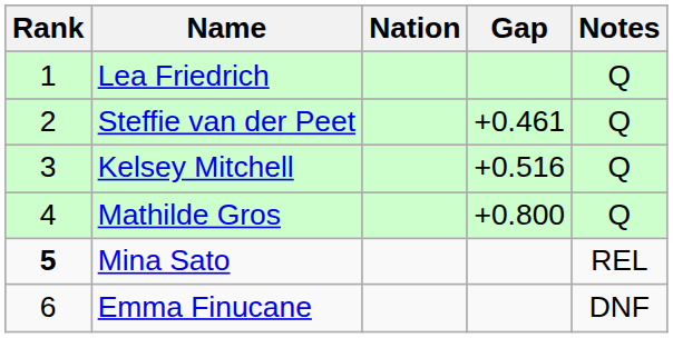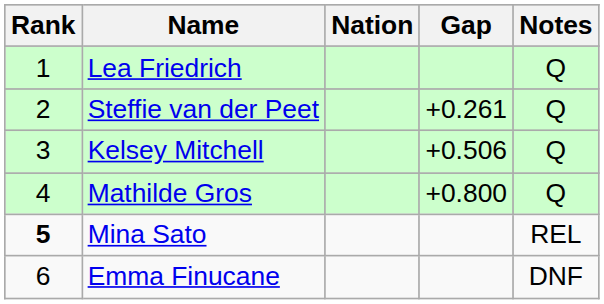 <table class="wikitable sortable" style="text-align:center">
 <tr>
 <th>Rank</th>
 <th>Name</th>
 <th>Nation</th>
 <th>Gap</th>
 <th>Notes</th>
 </tr>
 <tr bgcolor=ccffcc>
 <td>1</td>
 <td align=left><a href='#'>Lea Friedrich</a></td>
 <td align=left></td>
 <td></td>
 <td>Q</td>
 </tr>
 <tr bgcolor=ccffcc>
 <td>2</td>
 <td align=left><a href='#'>Steffie van der Peet</a></td>
 <td align=left></td>
-<td>+0.461</td>
+<td>+0.261</td>
 <td>Q</td>
 </tr>
 <tr bgcolor=ccffcc>
 <td>3</td>
 <td align=left><a href='#'>Kelsey Mitchell</a></td>
 <td align=left></td>
-<td>+0.516</td>
+<td>+0.506</td>
 <td>Q</td>
 </tr>
 <tr bgcolor=ccffcc>
 <td>4</td>
 <td align=left><a href='#'>Mathilde Gros</a></td>
 <td align=left></td>
 <td>+0.800</td>
 <td>Q</td>
 </tr>
 <tr>
 <td><strong>5</strong></td>
 <td align=left><a href='#'>Mina Sato</a></td>
 <td align=left></td>
 <td></td>
 <td>REL</td>
 </tr>
 <tr>
 <td>6</td>
 <td align=left><a href='#'>Emma Finucane</a></td>
 <td align=left></td>
 <td></td>
 <td>DNF</td>
 </tr>
 </table>
